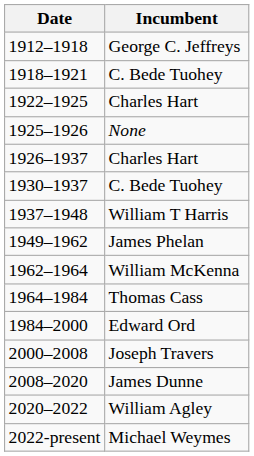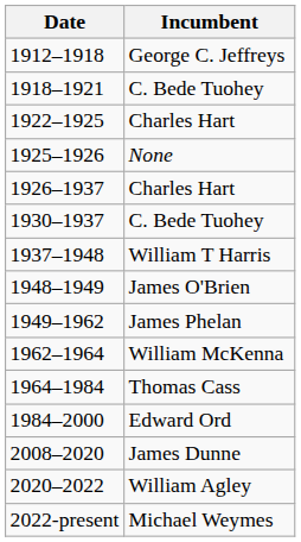 <table class="wikitable">
 <tr>
 <th>Date</th>
 <th>Incumbent</th>
 </tr>
 <tr>
 <td>1912–1918</td>
 <td>George C. Jeffreys </td>
 </tr>
 <tr>
 <td>1918–1921</td>
 <td>C. Bede Tuohey</td>
 </tr>
 <tr>
 <td>1922–1925</td>
 <td>Charles Hart</td>
 </tr>
 <tr>
 <td>1925–1926</td>
 <td><em>None</em> </td>
 </tr>
 <tr>
 <td>1926–1937</td>
 <td>Charles Hart</td>
 </tr>
 <tr>
 <td>1930–1937</td>
 <td>C. Bede Tuohey</td>
 </tr>
 <tr>
 <td>1937–1948</td>
 <td>William T Harris</td>
 </tr>
 <tr>
+<td>1948–1949</td>
+<td>James O'Brien</td>
+</tr>
+<tr>
 <td>1949–1962</td>
 <td>James Phelan</td>
 </tr>
 <tr>
 <td>1962–1964</td>
 <td>William McKenna</td>
 </tr>
 <tr>
 <td>1964–1984</td>
 <td>Thomas Cass</td>
 </tr>
 <tr>
 <td>1984–2000</td>
 <td>Edward Ord</td>
 </tr>
 <tr>
-<td>2000–2008</td>
-<td>Joseph Travers</td>
-</tr>
-<tr>
 <td>2008–2020</td>
 <td>James Dunne</td>
 </tr>
 <tr>
 <td>2020–2022</td>
 <td>William Agley </td>
 </tr>
 <tr>
 <td>2022-present</td>
 <td>Michael Weymes </td>
 </tr>
 </table>
